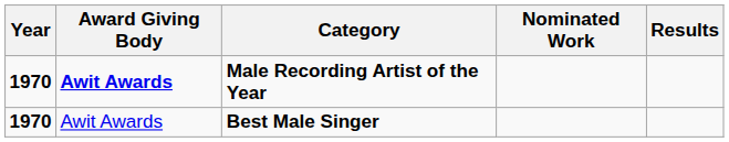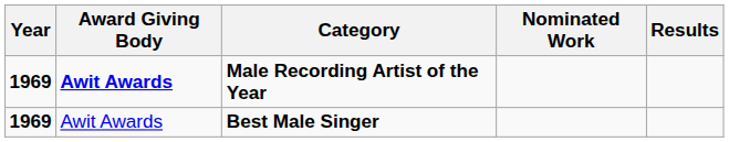 <table class="wikitable">
 <tr>
 <th>Year</th>
 <th>Award Giving Body</th>
 <th>Category</th>
 <th>Nominated Work</th>
 <th>Results</th>
 </tr>
 <tr>
-<td><strong>1970</strong></td>
+<td><strong>1969</strong></td>
 <td><strong><a href='#'>Awit Awards</a></strong></td>
 <td><strong>Male Recording Artist of the Year</strong></td>
 <td></td>
 <td></td>
 </tr>
 <tr>
-<td><strong>1970</strong></td>
+<td><strong>1969</strong></td>
 <td><a href='#'>Awit Awards</a></td>
 <td><strong>Best Male Singer</strong></td>
 <td></td>
 <td></td>
 </tr>
 </table>
